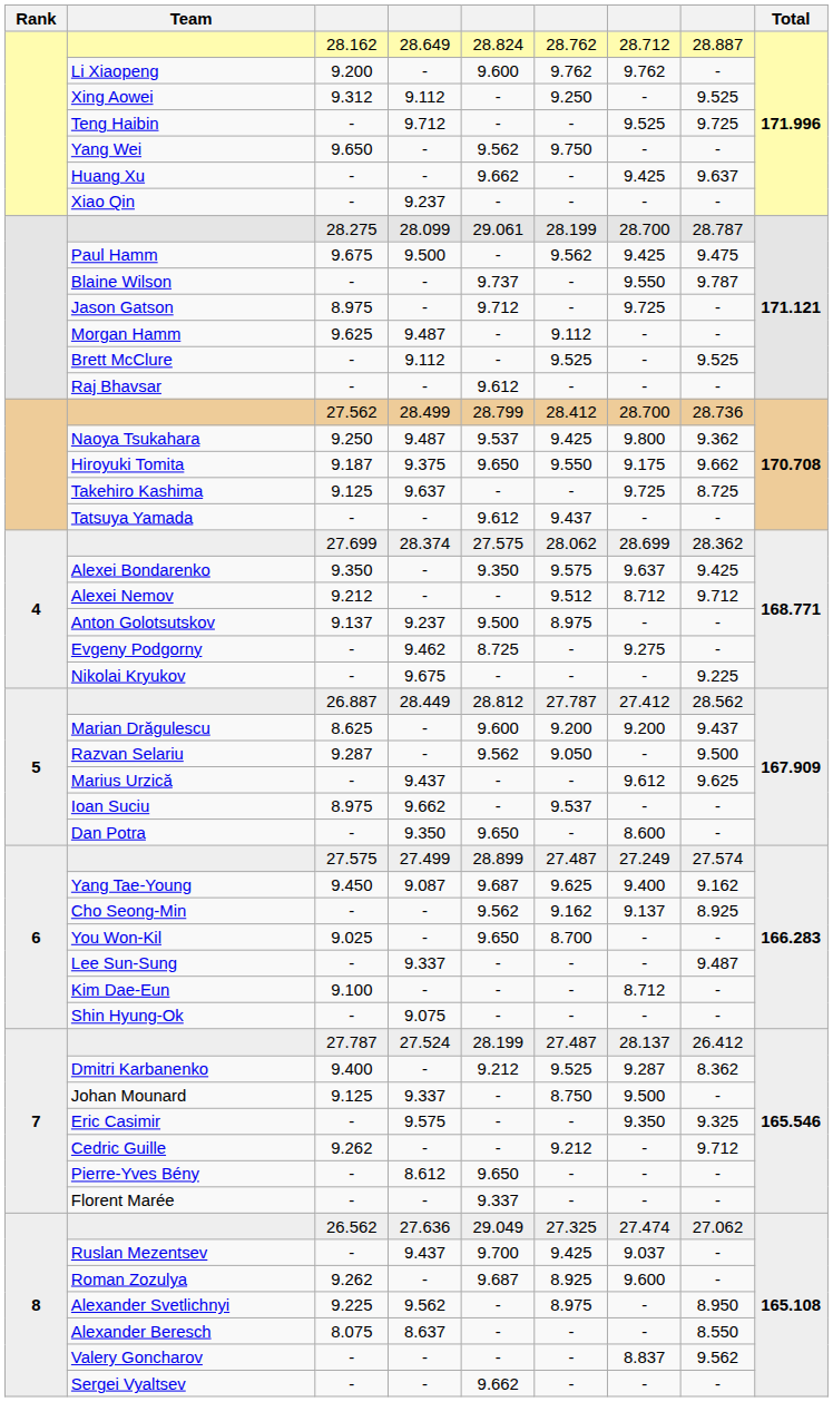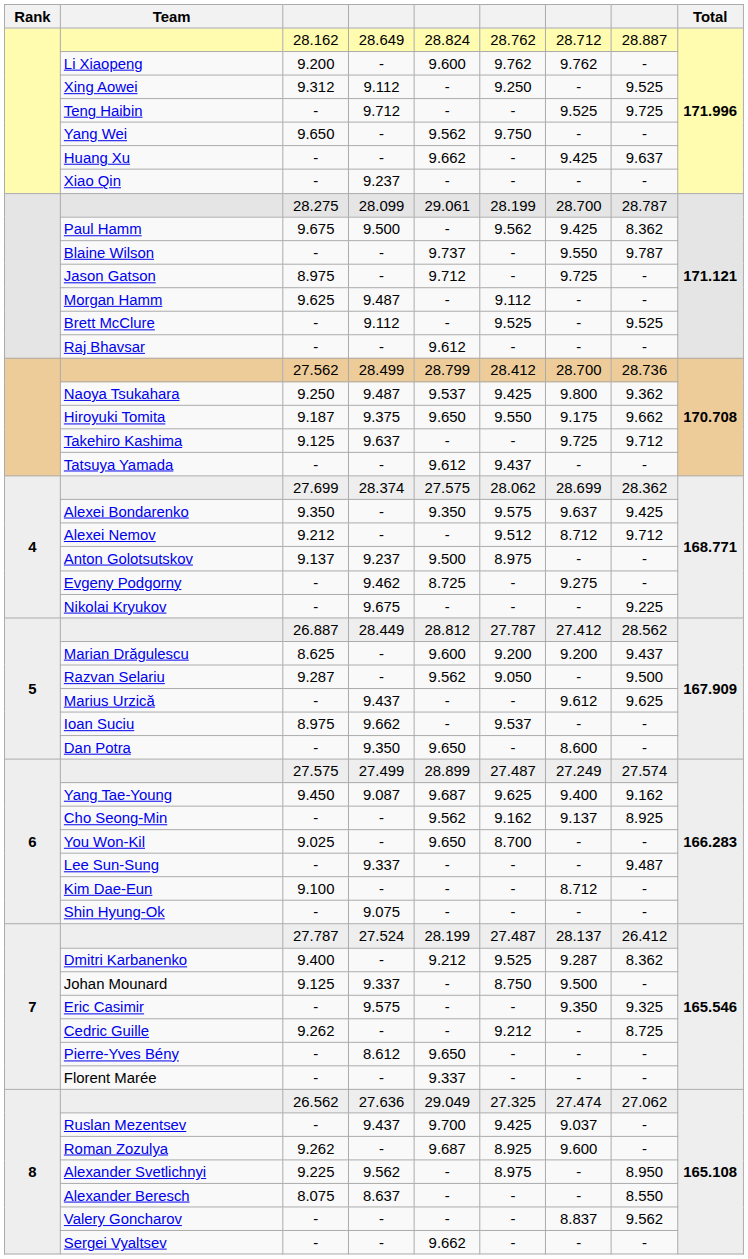 <table class="wikitable" style="text-align:center; font-size:95%">
 <tr>
 <th style="width:50px;">Rank</th>
 <th style="width:220px;">Team</th>
 <th style="width:60px;"></th>
 <th style="width:60px;"></th>
 <th style="width:60px;"></th>
 <th style="width:60px;"></th>
 <th style="width:60px;"></th>
 <th style="width:60px;"></th>
 <th style="width:60px;">Total</th>
 </tr>
 <tr style="background:#fffcaf;">
 <td rowspan=7></td>
 <td style="text-align:left;"><strong></strong></td>
 <td>28.162</td>
 <td>28.649</td>
 <td>28.824</td>
 <td>28.762</td>
 <td>28.712</td>
 <td>28.887</td>
 <td rowspan=7><strong>171.996</strong></td>
 </tr>
 <tr>
 <td style="text-align:left;"><a href='#'>Li Xiaopeng</a></td>
 <td>9.200</td>
 <td>-</td>
 <td>9.600</td>
 <td>9.762</td>
 <td>9.762</td>
 <td>-</td>
 </tr>
 <tr>
 <td style="text-align:left;"><a href='#'>Xing Aowei</a></td>
 <td>9.312</td>
 <td>9.112</td>
 <td>-</td>
 <td>9.250</td>
 <td>-</td>
 <td>9.525</td>
 </tr>
 <tr>
 <td style="text-align:left;"><a href='#'>Teng Haibin</a></td>
 <td>-</td>
 <td>9.712</td>
 <td>-</td>
 <td>-</td>
 <td>9.525</td>
 <td>9.725</td>
 </tr>
 <tr>
 <td style="text-align:left;"><a href='#'>Yang Wei</a></td>
 <td>9.650</td>
 <td>-</td>
 <td>9.562</td>
 <td>9.750</td>
 <td>-</td>
 <td>-</td>
 </tr>
 <tr>
 <td style="text-align:left;"><a href='#'>Huang Xu</a></td>
 <td>-</td>
 <td>-</td>
 <td>9.662</td>
 <td>-</td>
 <td>9.425</td>
 <td>9.637</td>
 </tr>
 <tr>
 <td style="text-align:left;"><a href='#'>Xiao Qin</a></td>
 <td>-</td>
 <td>9.237</td>
 <td>-</td>
 <td>-</td>
 <td>-</td>
 <td>-</td>
 </tr>
 <tr style="background:#e5e5e5;">
 <td rowspan=7></td>
 <td style="text-align:left;"><strong></strong></td>
 <td>28.275</td>
 <td>28.099</td>
 <td>29.061</td>
 <td>28.199</td>
 <td>28.700</td>
 <td>28.787</td>
 <td rowspan=7><strong>171.121</strong></td>
 </tr>
 <tr>
 <td style="text-align:left;"><a href='#'>Paul Hamm</a></td>
 <td>9.675</td>
 <td>9.500</td>
 <td>-</td>
 <td>9.562</td>
 <td>9.425</td>
-<td>9.475</td>
+<td>8.362</td>
 </tr>
 <tr>
 <td style="text-align:left;"><a href='#'>Blaine Wilson</a></td>
 <td>-</td>
 <td>-</td>
 <td>9.737</td>
 <td>-</td>
 <td>9.550</td>
 <td>9.787</td>
 </tr>
 <tr>
 <td style="text-align:left;"><a href='#'>Jason Gatson</a></td>
 <td>8.975</td>
 <td>-</td>
 <td>9.712</td>
 <td>-</td>
 <td>9.725</td>
 <td>-</td>
 </tr>
 <tr>
 <td style="text-align:left;"><a href='#'>Morgan Hamm</a></td>
 <td>9.625</td>
 <td>9.487</td>
 <td>-</td>
 <td>9.112</td>
 <td>-</td>
 <td>-</td>
 </tr>
 <tr>
 <td style="text-align:left;"><a href='#'>Brett McClure</a></td>
 <td>-</td>
 <td>9.112</td>
 <td>-</td>
 <td>9.525</td>
 <td>-</td>
 <td>9.525</td>
 </tr>
 <tr>
 <td style="text-align:left;"><a href='#'>Raj Bhavsar</a></td>
 <td>-</td>
 <td>-</td>
 <td>9.612</td>
 <td>-</td>
 <td>-</td>
 <td>-</td>
 </tr>
 <tr style="background:#ec9;">
 <td rowspan=5></td>
 <td style="text-align:left;"><strong></strong></td>
 <td>27.562</td>
 <td>28.499</td>
 <td>28.799</td>
 <td>28.412</td>
 <td>28.700</td>
 <td>28.736</td>
 <td rowspan=5><strong>170.708</strong></td>
 </tr>
 <tr>
 <td style="text-align:left;"><a href='#'>Naoya Tsukahara</a></td>
 <td>9.250</td>
 <td>9.487</td>
 <td>9.537</td>
 <td>9.425</td>
 <td>9.800</td>
 <td>9.362</td>
 </tr>
 <tr>
 <td style="text-align:left;"><a href='#'>Hiroyuki Tomita</a></td>
 <td>9.187</td>
 <td>9.375</td>
 <td>9.650</td>
 <td>9.550</td>
 <td>9.175</td>
 <td>9.662</td>
 </tr>
 <tr>
 <td style="text-align:left;"><a href='#'>Takehiro Kashima</a></td>
 <td>9.125</td>
 <td>9.637</td>
 <td>-</td>
 <td>-</td>
 <td>9.725</td>
-<td>8.725</td>
+<td>9.712</td>
 </tr>
 <tr>
 <td style="text-align:left;"><a href='#'>Tatsuya Yamada</a></td>
 <td>-</td>
 <td>-</td>
 <td>9.612</td>
 <td>9.437</td>
 <td>-</td>
 <td>-</td>
 </tr>
 <tr style="background:#eee;">
 <td rowspan=6><strong>4</strong></td>
 <td style="text-align:left;"><strong></strong></td>
 <td>27.699</td>
 <td>28.374</td>
 <td>27.575</td>
 <td>28.062</td>
 <td>28.699</td>
 <td>28.362</td>
 <td rowspan=6><strong>168.771</strong></td>
 </tr>
 <tr>
 <td style="text-align:left;"><a href='#'>Alexei Bondarenko</a></td>
 <td>9.350</td>
 <td>-</td>
 <td>9.350</td>
 <td>9.575</td>
 <td>9.637</td>
 <td>9.425</td>
 </tr>
 <tr>
 <td style="text-align:left;"><a href='#'>Alexei Nemov</a></td>
 <td>9.212</td>
 <td>-</td>
 <td>-</td>
 <td>9.512</td>
 <td>8.712</td>
 <td>9.712</td>
 </tr>
 <tr>
 <td style="text-align:left;"><a href='#'>Anton Golotsutskov</a></td>
 <td>9.137</td>
 <td>9.237</td>
 <td>9.500</td>
 <td>8.975</td>
 <td>-</td>
 <td>-</td>
 </tr>
 <tr>
 <td style="text-align:left;"><a href='#'>Evgeny Podgorny</a></td>
 <td>-</td>
 <td>9.462</td>
 <td>8.725</td>
 <td>-</td>
 <td>9.275</td>
 <td>-</td>
 </tr>
 <tr>
 <td style="text-align:left;"><a href='#'>Nikolai Kryukov</a></td>
 <td>-</td>
 <td>9.675</td>
 <td>-</td>
 <td>-</td>
 <td>-</td>
 <td>9.225</td>
 </tr>
 <tr style="background:#eee;">
 <td rowspan=6><strong>5</strong></td>
 <td style="text-align:left;"><strong></strong></td>
 <td>26.887</td>
 <td>28.449</td>
 <td>28.812</td>
 <td>27.787</td>
 <td>27.412</td>
 <td>28.562</td>
 <td rowspan=6><strong>167.909</strong></td>
 </tr>
 <tr>
 <td style="text-align:left;"><a href='#'>Marian Drăgulescu</a></td>
 <td>8.625</td>
 <td>-</td>
 <td>9.600</td>
 <td>9.200</td>
 <td>9.200</td>
 <td>9.437</td>
 </tr>
 <tr>
 <td style="text-align:left;"><a href='#'>Razvan Selariu</a></td>
 <td>9.287</td>
 <td>-</td>
 <td>9.562</td>
 <td>9.050</td>
 <td>-</td>
 <td>9.500</td>
 </tr>
 <tr>
 <td style="text-align:left;"><a href='#'>Marius Urzică</a></td>
 <td>-</td>
 <td>9.437</td>
 <td>-</td>
 <td>-</td>
 <td>9.612</td>
 <td>9.625</td>
 </tr>
 <tr>
 <td style="text-align:left;"><a href='#'>Ioan Suciu</a></td>
 <td>8.975</td>
 <td>9.662</td>
 <td>-</td>
 <td>9.537</td>
 <td>-</td>
 <td>-</td>
 </tr>
 <tr>
 <td style="text-align:left;"><a href='#'>Dan Potra</a></td>
 <td>-</td>
 <td>9.350</td>
 <td>9.650</td>
 <td>-</td>
 <td>8.600</td>
 <td>-</td>
 </tr>
 <tr style="background:#eee;">
 <td rowspan=7><strong>6</strong></td>
 <td style="text-align:left;"><strong></strong></td>
 <td>27.575</td>
 <td>27.499</td>
 <td>28.899</td>
 <td>27.487</td>
 <td>27.249</td>
 <td>27.574</td>
 <td rowspan=7><strong>166.283</strong></td>
 </tr>
 <tr>
 <td style="text-align:left;"><a href='#'>Yang Tae-Young</a></td>
 <td>9.450</td>
 <td>9.087</td>
 <td>9.687</td>
 <td>9.625</td>
 <td>9.400</td>
 <td>9.162</td>
 </tr>
 <tr>
 <td style="text-align:left;"><a href='#'>Cho Seong-Min</a></td>
 <td>-</td>
 <td>-</td>
 <td>9.562</td>
 <td>9.162</td>
 <td>9.137</td>
 <td>8.925</td>
 </tr>
 <tr>
 <td style="text-align:left;"><a href='#'>You Won-Kil</a></td>
 <td>9.025</td>
 <td>-</td>
 <td>9.650</td>
 <td>8.700</td>
 <td>-</td>
 <td>-</td>
 </tr>
 <tr>
 <td style="text-align:left;"><a href='#'>Lee Sun-Sung</a></td>
 <td>-</td>
 <td>9.337</td>
 <td>-</td>
 <td>-</td>
 <td>-</td>
 <td>9.487</td>
 </tr>
 <tr>
 <td style="text-align:left;"><a href='#'>Kim Dae-Eun</a></td>
 <td>9.100</td>
 <td>-</td>
 <td>-</td>
 <td>-</td>
 <td>8.712</td>
 <td>-</td>
 </tr>
 <tr>
 <td style="text-align:left;"><a href='#'>Shin Hyung-Ok</a></td>
 <td>-</td>
 <td>9.075</td>
 <td>-</td>
 <td>-</td>
 <td>-</td>
 <td>-</td>
 </tr>
 <tr style="background:#eee;">
 <td rowspan=7><strong>7</strong></td>
 <td style="text-align:left;"><strong></strong></td>
 <td>27.787</td>
 <td>27.524</td>
 <td>28.199</td>
 <td>27.487</td>
 <td>28.137</td>
 <td>26.412</td>
 <td rowspan=7><strong>165.546</strong></td>
 </tr>
 <tr>
 <td style="text-align:left;"><a href='#'>Dmitri Karbanenko</a></td>
 <td>9.400</td>
 <td>-</td>
 <td>9.212</td>
 <td>9.525</td>
 <td>9.287</td>
 <td>8.362</td>
 </tr>
 <tr>
 <td style="text-align:left;">Johan Mounard</td>
 <td>9.125</td>
 <td>9.337</td>
 <td>-</td>
 <td>8.750</td>
 <td>9.500</td>
 <td>-</td>
 </tr>
 <tr>
 <td style="text-align:left;"><a href='#'>Eric Casimir</a></td>
 <td>-</td>
 <td>9.575</td>
 <td>-</td>
 <td>-</td>
 <td>9.350</td>
 <td>9.325</td>
 </tr>
 <tr>
 <td style="text-align:left;"><a href='#'>Cedric Guille</a></td>
 <td>9.262</td>
 <td>-</td>
 <td>-</td>
 <td>9.212</td>
 <td>-</td>
-<td>9.712</td>
+<td>8.725</td>
 </tr>
 <tr>
 <td style="text-align:left;"><a href='#'>Pierre-Yves Bény</a></td>
 <td>-</td>
 <td>8.612</td>
 <td>9.650</td>
 <td>-</td>
 <td>-</td>
 <td>-</td>
 </tr>
 <tr>
 <td style="text-align:left;">Florent Marée</td>
 <td>-</td>
 <td>-</td>
 <td>9.337</td>
 <td>-</td>
 <td>-</td>
 <td>-</td>
 </tr>
 <tr style="background:#eee;">
 <td rowspan=7><strong>8</strong></td>
 <td style="text-align:left;"><strong></strong></td>
 <td>26.562</td>
 <td>27.636</td>
 <td>29.049</td>
 <td>27.325</td>
 <td>27.474</td>
 <td>27.062</td>
 <td rowspan=7><strong>165.108</strong></td>
 </tr>
 <tr>
 <td style="text-align:left;"><a href='#'>Ruslan Mezentsev</a></td>
 <td>-</td>
 <td>9.437</td>
 <td>9.700</td>
 <td>9.425</td>
 <td>9.037</td>
 <td>-</td>
 </tr>
 <tr>
 <td style="text-align:left;"><a href='#'>Roman Zozulya</a></td>
 <td>9.262</td>
 <td>-</td>
 <td>9.687</td>
 <td>8.925</td>
 <td>9.600</td>
 <td>-</td>
 </tr>
 <tr>
 <td style="text-align:left;"><a href='#'>Alexander Svetlichnyi</a></td>
 <td>9.225</td>
 <td>9.562</td>
 <td>-</td>
 <td>8.975</td>
 <td>-</td>
 <td>8.950</td>
 </tr>
 <tr>
 <td style="text-align:left;"><a href='#'>Alexander Beresch</a></td>
 <td>8.075</td>
 <td>8.637</td>
 <td>-</td>
 <td>-</td>
 <td>-</td>
 <td>8.550</td>
 </tr>
 <tr>
 <td style="text-align:left;"><a href='#'>Valery Goncharov</a></td>
 <td>-</td>
 <td>-</td>
 <td>-</td>
 <td>-</td>
 <td>8.837</td>
 <td>9.562</td>
 </tr>
 <tr>
 <td style="text-align:left;"><a href='#'>Sergei Vyaltsev</a></td>
 <td>-</td>
 <td>-</td>
 <td>9.662</td>
 <td>-</td>
 <td>-</td>
 <td>-</td>
 </tr>
 </table>
